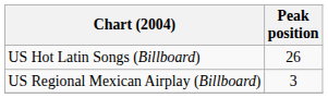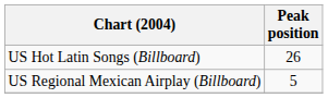 <table class="wikitable">
 <tr>
 <th>Chart (2004)</th>
 <th>Peak<br>position</th>
 </tr>
 <tr>
 <td>US Hot Latin Songs (<em>Billboard</em>)</td>
 <td align="center">26</td>
 </tr>
 <tr>
 <td>US Regional Mexican Airplay (<em>Billboard</em>)</td>
-<td align="center">3</td>
+<td align="center">5</td>
 </tr>
 <tr>
 </tr>
 </table>
